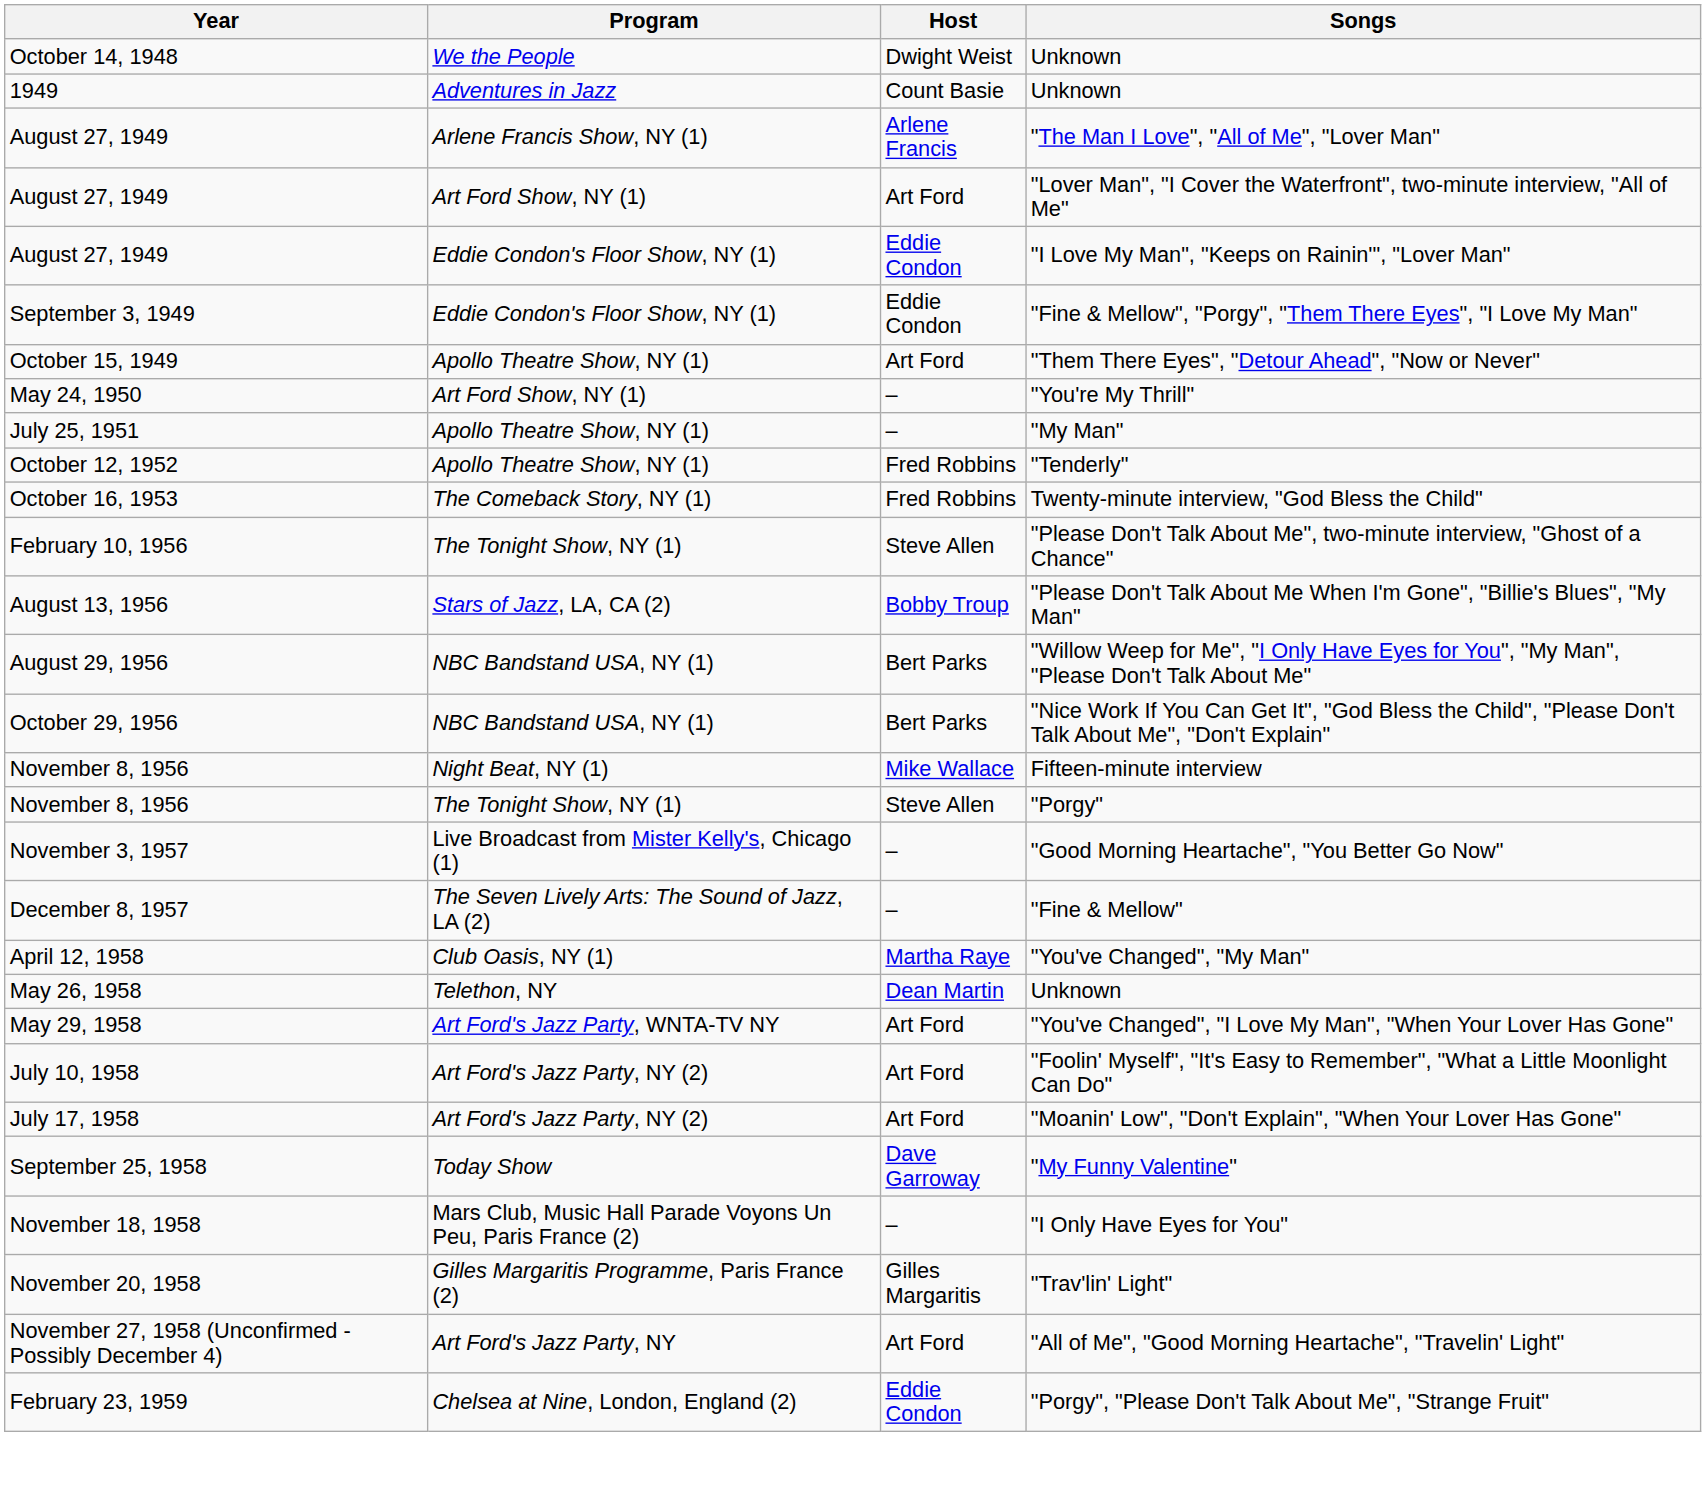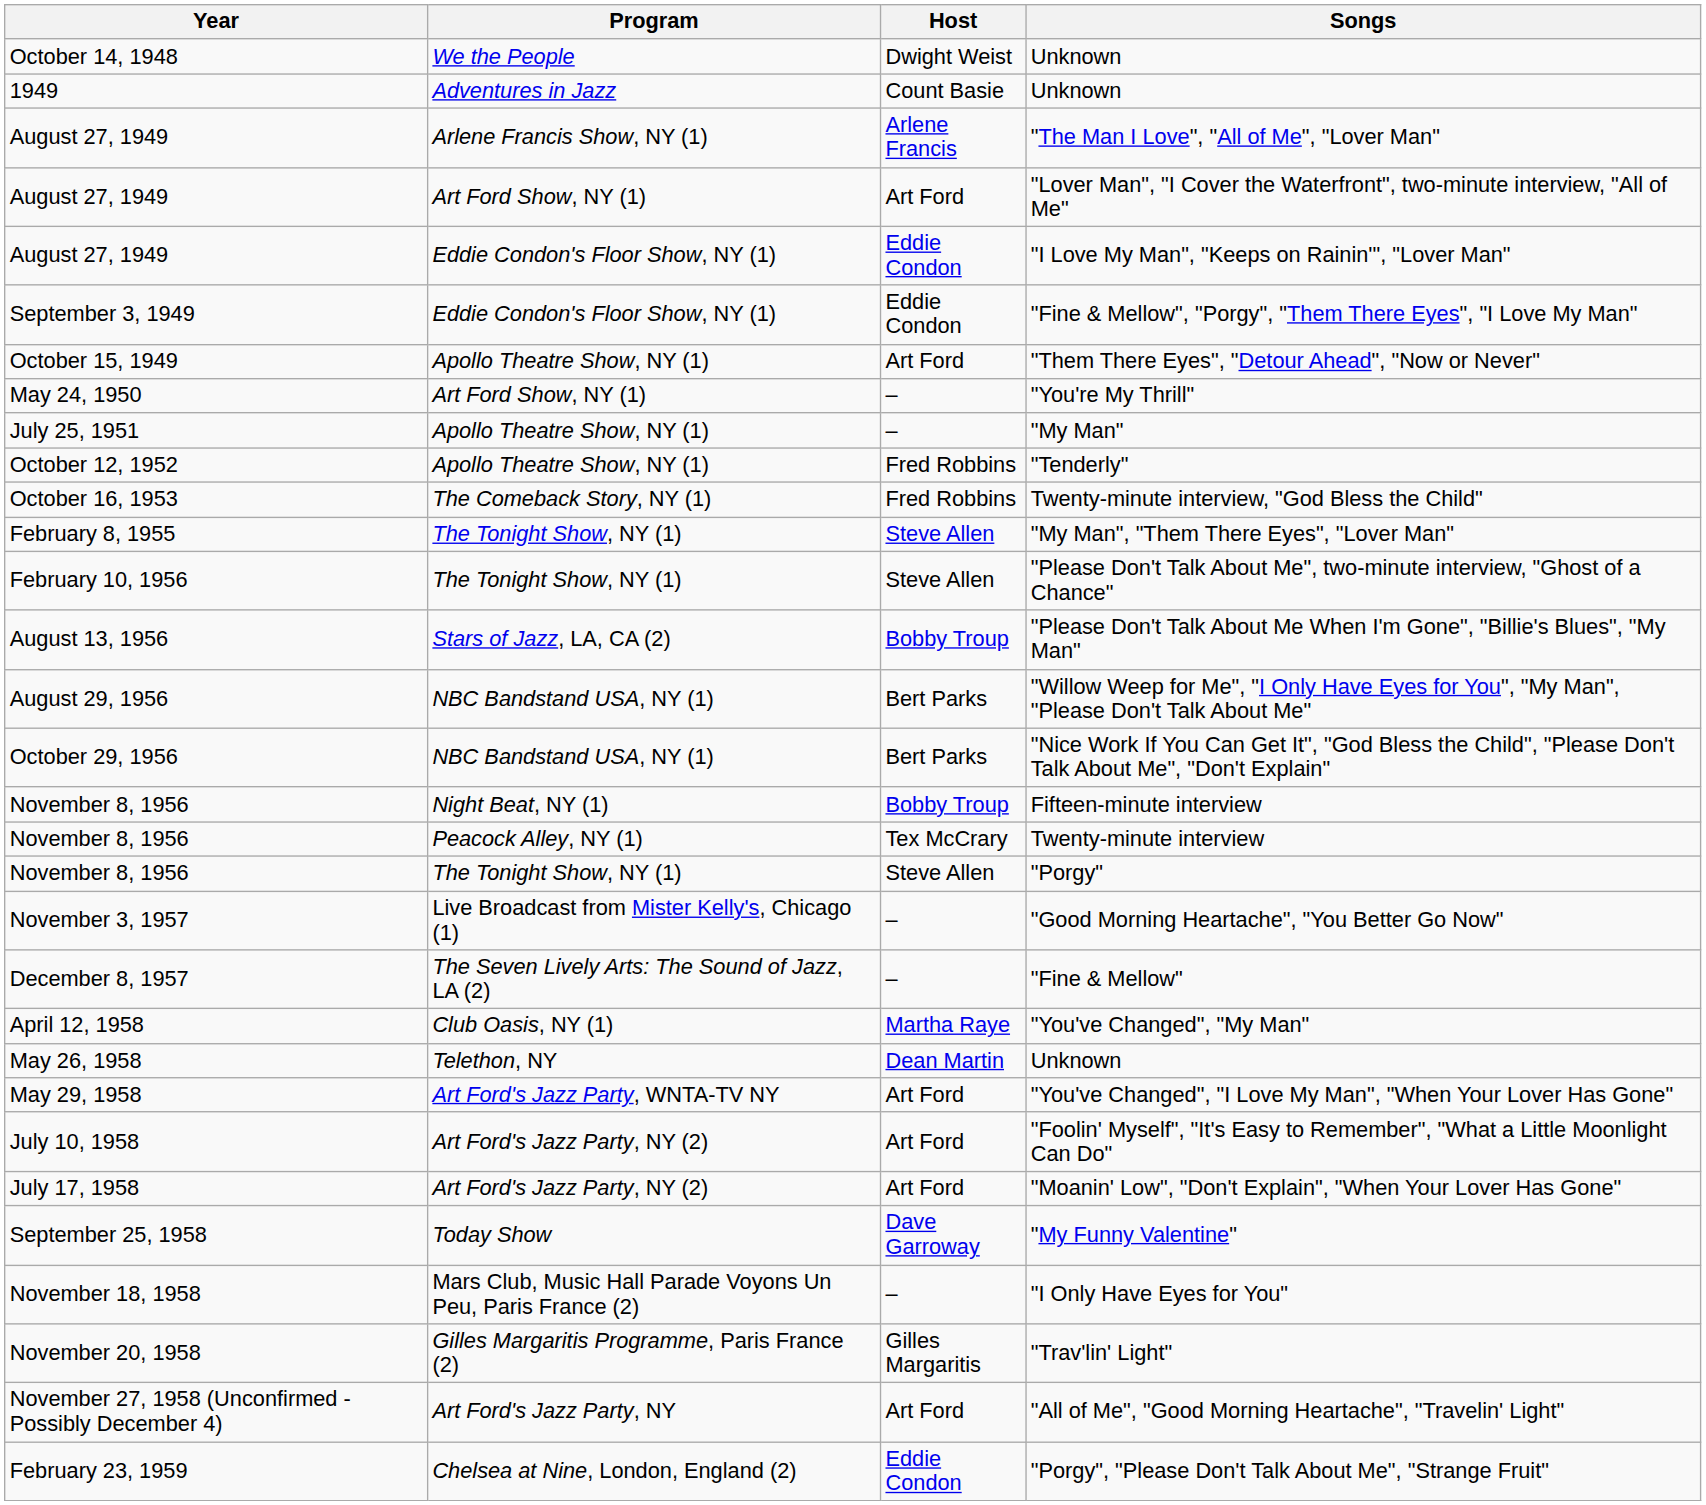 <table class="sortable wikitable">
 <tr>
 <th scope=col>Year</th>
 <th scope=col>Program</th>
 <th scope=col>Host</th>
 <th scope=col>Songs</th>
 </tr>
 <tr>
 <td>October 14, 1948</td>
 <td><em><a href='#'>We the People</a></em></td>
 <td>Dwight Weist</td>
 <td>Unknown</td>
 </tr>
 <tr>
 <td>1949</td>
 <td><em><a href='#'>Adventures in Jazz</a></em></td>
 <td>Count Basie</td>
 <td>Unknown</td>
 </tr>
 <tr>
 <td>August 27, 1949</td>
 <td><em>Arlene Francis Show</em>, NY (1)</td>
 <td><a href='#'>Arlene Francis</a></td>
 <td>"<a href='#'>The Man I Love</a>", "<a href='#'>All of Me</a>", "Lover Man"</td>
 </tr>
 <tr>
 <td>August 27, 1949</td>
 <td><em>Art Ford Show</em>, NY (1)</td>
 <td>Art Ford</td>
 <td>"Lover Man", "I Cover the Waterfront", two-minute interview, "All of Me"</td>
 </tr>
 <tr>
 <td>August 27, 1949</td>
 <td><em>Eddie Condon's Floor Show</em>, NY (1)</td>
 <td><a href='#'>Eddie Condon</a></td>
 <td>"I Love My Man", "Keeps on Rainin'", "Lover Man"</td>
 </tr>
 <tr>
 <td>September 3, 1949</td>
 <td><em>Eddie Condon's Floor Show</em>, NY (1)</td>
 <td>Eddie Condon</td>
 <td>"Fine & Mellow", "Porgy", "<a href='#'>Them There Eyes</a>", "I Love My Man"</td>
 </tr>
 <tr>
 <td>October 15, 1949</td>
 <td><em>Apollo Theatre Show</em>, NY (1)</td>
 <td>Art Ford</td>
 <td>"Them There Eyes", "<a href='#'>Detour Ahead</a>", "Now or Never"</td>
 </tr>
 <tr>
 <td>May 24, 1950</td>
 <td><em>Art Ford Show</em>, NY (1)</td>
 <td>–</td>
 <td>"You're My Thrill"</td>
 </tr>
 <tr>
 <td>July 25, 1951</td>
 <td><em>Apollo Theatre Show</em>, NY (1)</td>
 <td>–</td>
 <td>"My Man"</td>
 </tr>
 <tr>
 <td>October 12, 1952</td>
 <td><em>Apollo Theatre Show</em>, NY (1)</td>
 <td>Fred Robbins</td>
 <td>"Tenderly"</td>
 </tr>
 <tr>
 <td>October 16, 1953</td>
 <td><em>The Comeback Story</em>, NY (1)</td>
 <td>Fred Robbins</td>
 <td>Twenty-minute interview, "God Bless the Child"</td>
 </tr>
 <tr>
+<td>February 8, 1955</td>
+<td><em><a href='#'>The Tonight Show</a></em>, NY (1)</td>
+<td><a href='#'>Steve Allen</a></td>
+<td>"My Man", "Them There Eyes", "Lover Man"</td>
+</tr>
+<tr>
 <td>February 10, 1956</td>
 <td><em>The Tonight Show</em>, NY (1)</td>
 <td>Steve Allen</td>
 <td>"Please Don't Talk About Me", two-minute interview, "Ghost of a Chance"</td>
 </tr>
 <tr>
 <td>August 13, 1956</td>
 <td><em><a href='#'>Stars of Jazz</a></em>, LA, CA (2)</td>
 <td><a href='#'>Bobby Troup</a></td>
 <td>"Please Don't Talk About Me When I'm Gone", "Billie's Blues", "My Man"</td>
 </tr>
 <tr>
 <td>August 29, 1956</td>
 <td><em>NBC Bandstand USA</em>, NY (1)</td>
 <td>Bert Parks</td>
 <td>"Willow Weep for Me", "<a href='#'>I Only Have Eyes for You</a>", "My Man", "Please Don't Talk About Me"</td>
 </tr>
 <tr>
 <td>October 29, 1956</td>
 <td><em>NBC Bandstand USA</em>, NY (1)</td>
 <td>Bert Parks</td>
 <td>"Nice Work If You Can Get It", "God Bless the Child", "Please Don't Talk About Me", "Don't Explain"</td>
 </tr>
 <tr>
 <td>November 8, 1956</td>
 <td><em>Night Beat</em>, NY (1)</td>
-<td><a href='#'>Mike Wallace</a></td>
+<td><a href='#'>Bobby Troup</a></td>
 <td>Fifteen-minute interview</td>
+</tr>
+<tr>
+<td>November 8, 1956</td>
+<td><em>Peacock Alley</em>, NY (1)</td>
+<td>Tex McCrary</td>
+<td>Twenty-minute interview</td>
 </tr>
 <tr>
 <td>November 8, 1956</td>
 <td><em>The Tonight Show</em>, NY (1)</td>
 <td>Steve Allen</td>
 <td>"Porgy"</td>
 </tr>
 <tr>
 <td>November 3, 1957</td>
 <td>Live Broadcast from <a href='#'>Mister Kelly's</a>, Chicago (1)</td>
 <td>–</td>
 <td>"Good Morning Heartache", "You Better Go Now"</td>
 </tr>
 <tr>
 <td>December 8, 1957</td>
 <td><em>The Seven Lively Arts: The Sound of Jazz</em>, LA (2)</td>
 <td>–</td>
 <td>"Fine & Mellow"</td>
 </tr>
 <tr>
 <td>April 12, 1958</td>
 <td><em>Club Oasis</em>, NY (1)</td>
 <td><a href='#'>Martha Raye</a></td>
 <td>"You've Changed", "My Man"</td>
 </tr>
 <tr>
 <td>May 26, 1958</td>
 <td><em>Telethon</em>, NY</td>
 <td><a href='#'>Dean Martin</a></td>
 <td>Unknown</td>
 </tr>
 <tr>
 <td>May 29, 1958</td>
 <td><em><a href='#'>Art Ford's Jazz Party</a></em>, WNTA-TV NY</td>
 <td>Art Ford</td>
 <td>"You've Changed", "I Love My Man", "When Your Lover Has Gone"</td>
 </tr>
 <tr>
 <td>July 10, 1958</td>
 <td><em>Art Ford's Jazz Party</em>, NY (2)</td>
 <td>Art Ford</td>
 <td>"Foolin' Myself", "It's Easy to Remember", "What a Little Moonlight Can Do"</td>
 </tr>
 <tr>
 <td>July 17, 1958</td>
 <td><em>Art Ford's Jazz Party</em>, NY (2)</td>
 <td>Art Ford</td>
 <td>"Moanin' Low", "Don't Explain", "When Your Lover Has Gone"</td>
 </tr>
 <tr>
 <td>September 25, 1958</td>
 <td><em>Today Show</em></td>
 <td><a href='#'>Dave Garroway</a></td>
 <td>"<a href='#'>My Funny Valentine</a>"</td>
 </tr>
 <tr>
 <td>November 18, 1958</td>
 <td>Mars Club, Music Hall Parade Voyons Un Peu, Paris France (2)</td>
 <td>–</td>
 <td>"I Only Have Eyes for You"</td>
 </tr>
 <tr>
 <td>November 20, 1958</td>
 <td><em>Gilles Margaritis Programme</em>, Paris France (2)</td>
 <td>Gilles Margaritis</td>
 <td>"Trav'lin' Light"</td>
 </tr>
 <tr>
 <td>November 27, 1958 (Unconfirmed - Possibly December 4)</td>
 <td><em>Art Ford's Jazz Party</em>, NY</td>
 <td>Art Ford</td>
 <td>"All of Me", "Good Morning Heartache", "Travelin' Light"</td>
 </tr>
 <tr>
 <td>February 23, 1959</td>
 <td><em>Chelsea at Nine</em>, London, England (2)</td>
 <td><a href='#'>Eddie Condon</a></td>
 <td>"Porgy", "Please Don't Talk About Me", "Strange Fruit"</td>
 </tr>
 </table>
